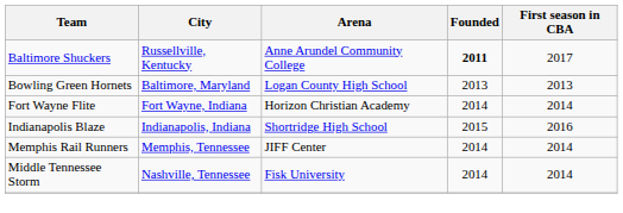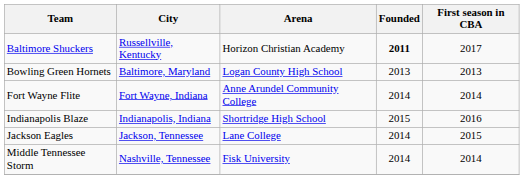 <table class="wikitable" width=60%>
 <tr>
 <th>Team</th>
 <th>City</th>
 <th>Arena</th>
 <th>Founded</th>
 <th>First season in CBA</th>
 </tr>
 <tr>
 <td><a href='#'>Baltimore Shuckers</a></td>
 <td><a href='#'>Russellville, Kentucky</a></td>
-<td><a href='#'>Anne Arundel Community College</a></td>
+<td>Horizon Christian Academy</td>
 <td align="center"><strong>2011</strong></td>
 <td align="center">2017</td>
 </tr>
 <tr>
 <td>Bowling Green Hornets</td>
 <td><a href='#'>Baltimore, Maryland</a></td>
 <td><a href='#'>Logan County High School</a></td>
 <td align="center">2013</td>
 <td align="center">2013</td>
 </tr>
 <tr>
 <td>Fort Wayne Flite</td>
 <td><a href='#'>Fort Wayne, Indiana</a></td>
-<td>Horizon Christian Academy</td>
+<td><a href='#'>Anne Arundel Community College</a></td>
 <td align="center">2014</td>
 <td align="center">2014</td>
 </tr>
 <tr>
 <td>Indianapolis Blaze</td>
 <td><a href='#'>Indianapolis, Indiana</a></td>
 <td><a href='#'>Shortridge High School</a></td>
 <td align="center">2015</td>
 <td align="center">2016</td>
 </tr>
 <tr>
-<td>Memphis Rail Runners</td>
-<td><a href='#'>Memphis, Tennessee</a></td>
-<td>JIFF Center</td>
+<td>Jackson Eagles</td>
+<td><a href='#'>Jackson, Tennessee</a></td>
+<td><a href='#'>Lane College</a></td>
 <td align="center">2014</td>
-<td align="center">2014</td>
+<td align="center">2015</td>
 </tr>
 <tr>
 <td>Middle Tennessee Storm</td>
 <td><a href='#'>Nashville, Tennessee</a></td>
 <td><a href='#'>Fisk University</a></td>
 <td align="center">2014</td>
 <td align="center">2014</td>
 </tr>
 <tr>
 </tr>
 </table>
